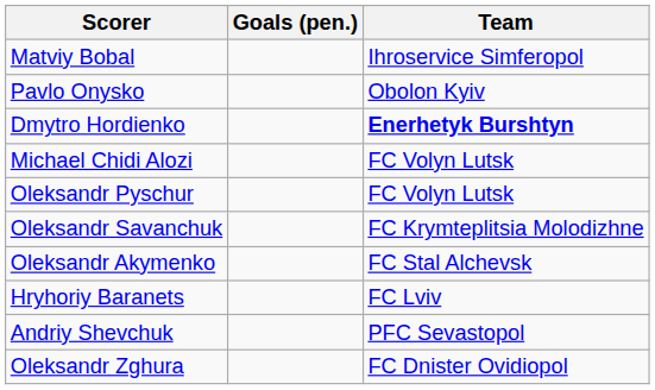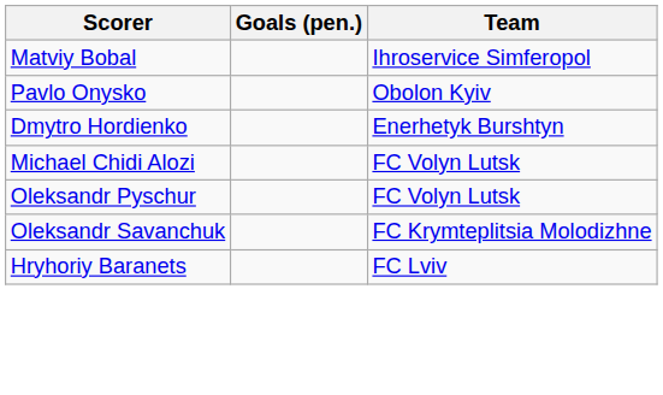 <table class="wikitable">
 <tr>
 <th>Scorer</th>
 <th>Goals (pen.)</th>
 <th>Team</th>
 </tr>
 <tr>
 <td> <a href='#'>Matviy Bobal</a></td>
 <td></td>
 <td><a href='#'>Ihroservice Simferopol</a></td>
 </tr>
 <tr>
 <td> <a href='#'>Pavlo Onysko</a></td>
 <td></td>
 <td><a href='#'>Obolon Kyiv</a></td>
 </tr>
 <tr>
 <td> <a href='#'>Dmytro Hordienko</a></td>
 <td></td>
-<td><strong><a href='#'>Enerhetyk Burshtyn</a></strong></td>
+<td><a href='#'>Enerhetyk Burshtyn</a></td>
 </tr>
 <tr>
 <td> <a href='#'>Michael Chidi Alozi</a></td>
 <td></td>
 <td><a href='#'>FC Volyn Lutsk</a></td>
 </tr>
 <tr>
 <td> <a href='#'>Oleksandr Pyschur</a></td>
 <td></td>
 <td><a href='#'>FC Volyn Lutsk</a></td>
 </tr>
 <tr>
 <td> <a href='#'>Oleksandr Savanchuk</a></td>
 <td></td>
 <td><a href='#'>FC Krymteplitsia Molodizhne</a></td>
 </tr>
 <tr>
-<td> <a href='#'>Oleksandr Akymenko</a></td>
-<td></td>
-<td><a href='#'>FC Stal Alchevsk</a></td>
-</tr>
-<tr>
 <td> <a href='#'>Hryhoriy Baranets</a></td>
 <td></td>
 <td><a href='#'>FC Lviv</a></td>
 </tr>
-<tr>
-<td> <a href='#'>Andriy Shevchuk</a></td>
-<td></td>
-<td><a href='#'>PFC Sevastopol</a></td>
-</tr>
-<tr>
-<td> <a href='#'>Oleksandr Zghura</a></td>
-<td></td>
-<td><a href='#'>FC Dnister Ovidiopol</a></td>
-</tr>
 </table>
